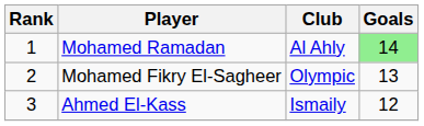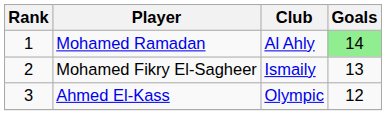 <table class="wikitable" style="text-align:center">
 <tr>
 <th>Rank</th>
 <th>Player</th>
 <th>Club</th>
 <th>Goals</th>
 </tr>
 <tr>
 <td rowspan="1">1</td>
 <td align="left"> <a href='#'>Mohamed Ramadan</a></td>
 <td align="left"><a href='#'>Al Ahly</a></td>
 <td rowspan="1" style="background: lightgreen;">14</td>
 </tr>
 <tr>
 <td rowspan="1">2</td>
 <td align="left"> Mohamed Fikry El-Sagheer</td>
-<td align="left"><a href='#'>Olympic</a></td>
+<td align="left"><a href='#'>Ismaily</a></td>
 <td rowspan="1">13</td>
 </tr>
 <tr>
 <td rowspan="1">3</td>
 <td align="left"> <a href='#'>Ahmed El-Kass</a></td>
-<td align="left"><a href='#'>Ismaily</a></td>
+<td align="left"><a href='#'>Olympic</a></td>
 <td rowspan="1">12</td>
 </tr>
 <tr>
 </tr>
 </table>
